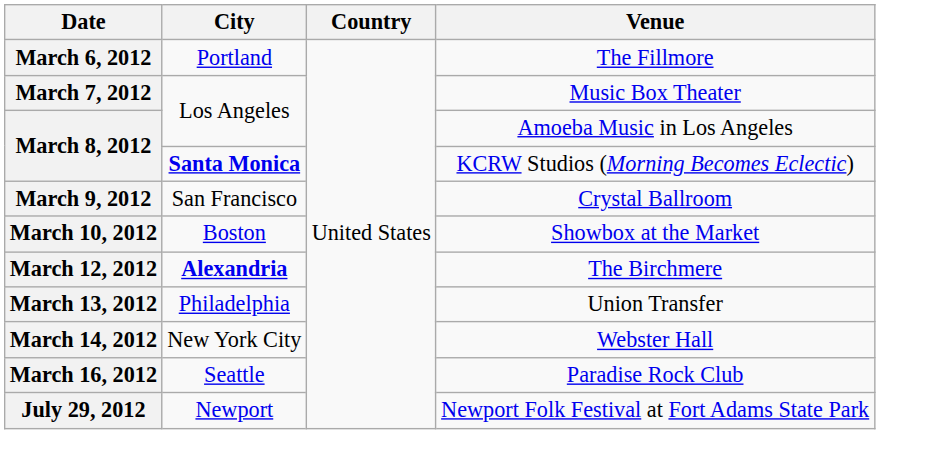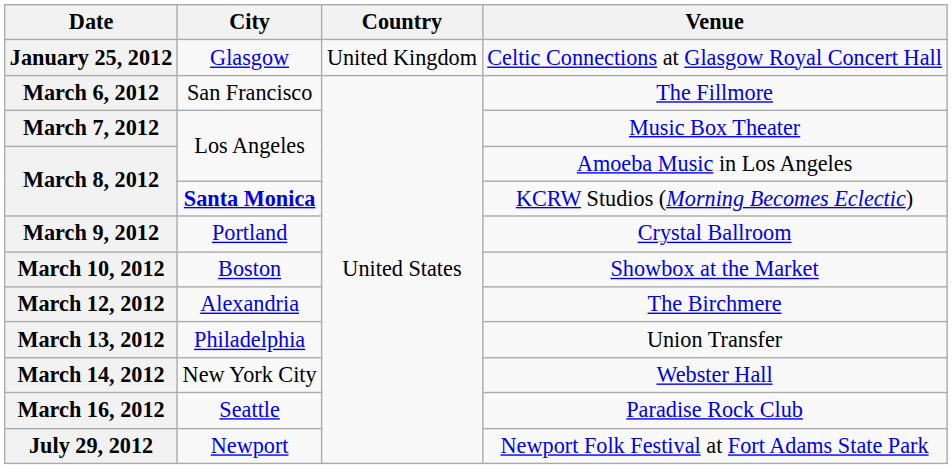 <table class="wikitable" style="text-align:center;">
 <tr>
 <th scope="col">Date</th>
 <th scope="col">City</th>
 <th scope="col">Country</th>
 <th scope="col">Venue</th>
 </tr>
 <tr>
+<th scope="row">January 25, 2012</th>
+<td><a href='#'>Glasgow</a></td>
+<td>United Kingdom</td>
+<td><a href='#'>Celtic Connections</a> at <a href='#'>Glasgow Royal Concert Hall</a></td>
+</tr>
+<tr>
 <th scope="row">March 6, 2012</th>
-<td><a href='#'>Portland</a></td>
+<td>San Francisco</td>
 <td rowspan="11">United States</td>
 <td><a href='#'>The Fillmore</a></td>
 </tr>
 <tr>
 <th scope="row">March 7, 2012</th>
 <td rowspan="2">Los Angeles</td>
 <td><a href='#'>Music Box Theater</a></td>
 </tr>
 <tr>
 <th scope="row" rowspan="2">March 8, 2012</th>
 <td><a href='#'>Amoeba Music</a> in Los Angeles</td>
 </tr>
 <tr>
 <td><strong><a href='#'>Santa Monica</a></strong></td>
 <td><a href='#'>KCRW</a> Studios (<em><a href='#'>Morning Becomes Eclectic</a></em>)</td>
 </tr>
 <tr>
 <th scope="row">March 9, 2012</th>
-<td>San Francisco</td>
+<td><a href='#'>Portland</a></td>
 <td><a href='#'>Crystal Ballroom</a></td>
 </tr>
 <tr>
 <th scope="row">March 10, 2012</th>
 <td><a href='#'>Boston</a></td>
 <td><a href='#'>Showbox at the Market</a></td>
 </tr>
 <tr>
 <th scope="row">March 12, 2012</th>
-<td><strong><a href='#'>Alexandria</a></strong></td>
+<td><a href='#'>Alexandria</a></td>
 <td><a href='#'>The Birchmere</a></td>
 </tr>
 <tr>
 <th scope="row">March 13, 2012</th>
 <td><a href='#'>Philadelphia</a></td>
 <td>Union Transfer</td>
 </tr>
 <tr>
 <th scope="row">March 14, 2012</th>
 <td>New York City</td>
 <td><a href='#'>Webster Hall</a></td>
 </tr>
 <tr>
 <th scope="row">March 16, 2012</th>
 <td><a href='#'>Seattle</a></td>
 <td><a href='#'>Paradise Rock Club</a></td>
 </tr>
 <tr>
 <th scope="row">July 29, 2012</th>
 <td><a href='#'>Newport</a></td>
 <td><a href='#'>Newport Folk Festival</a> at <a href='#'>Fort Adams State Park</a></td>
 </tr>
 </table>
